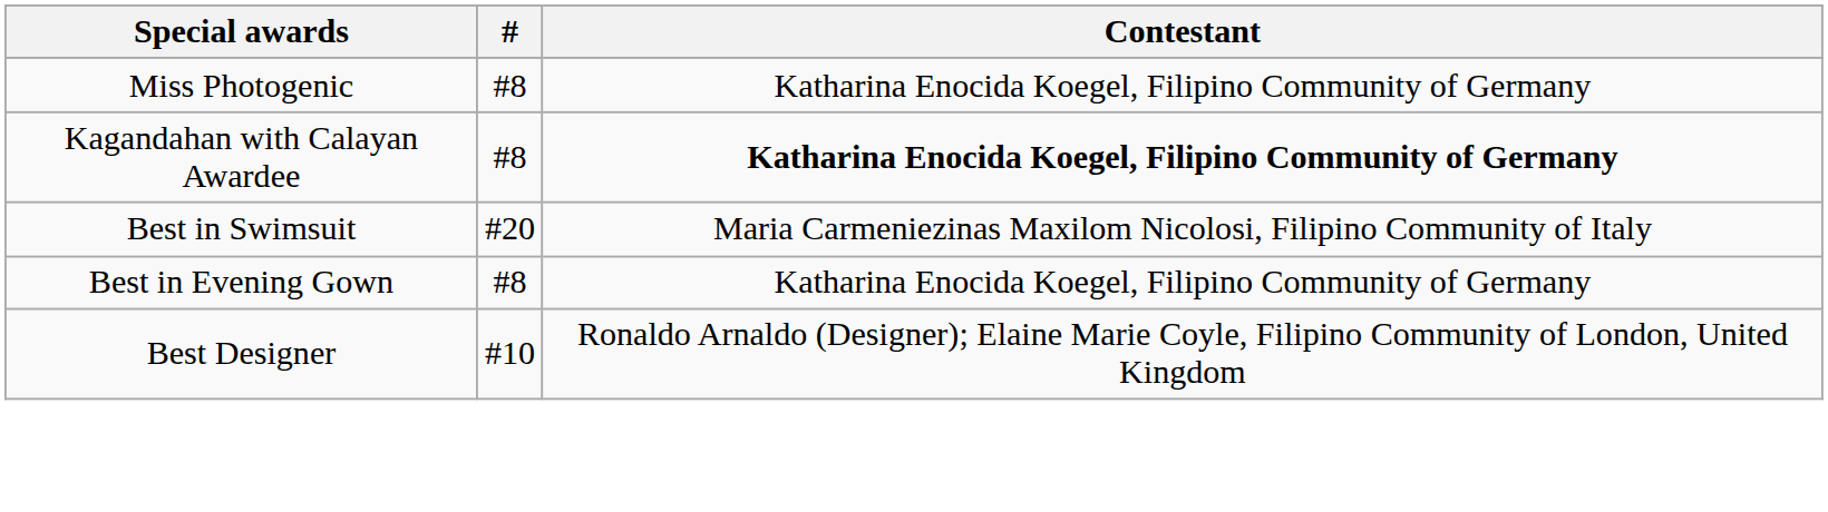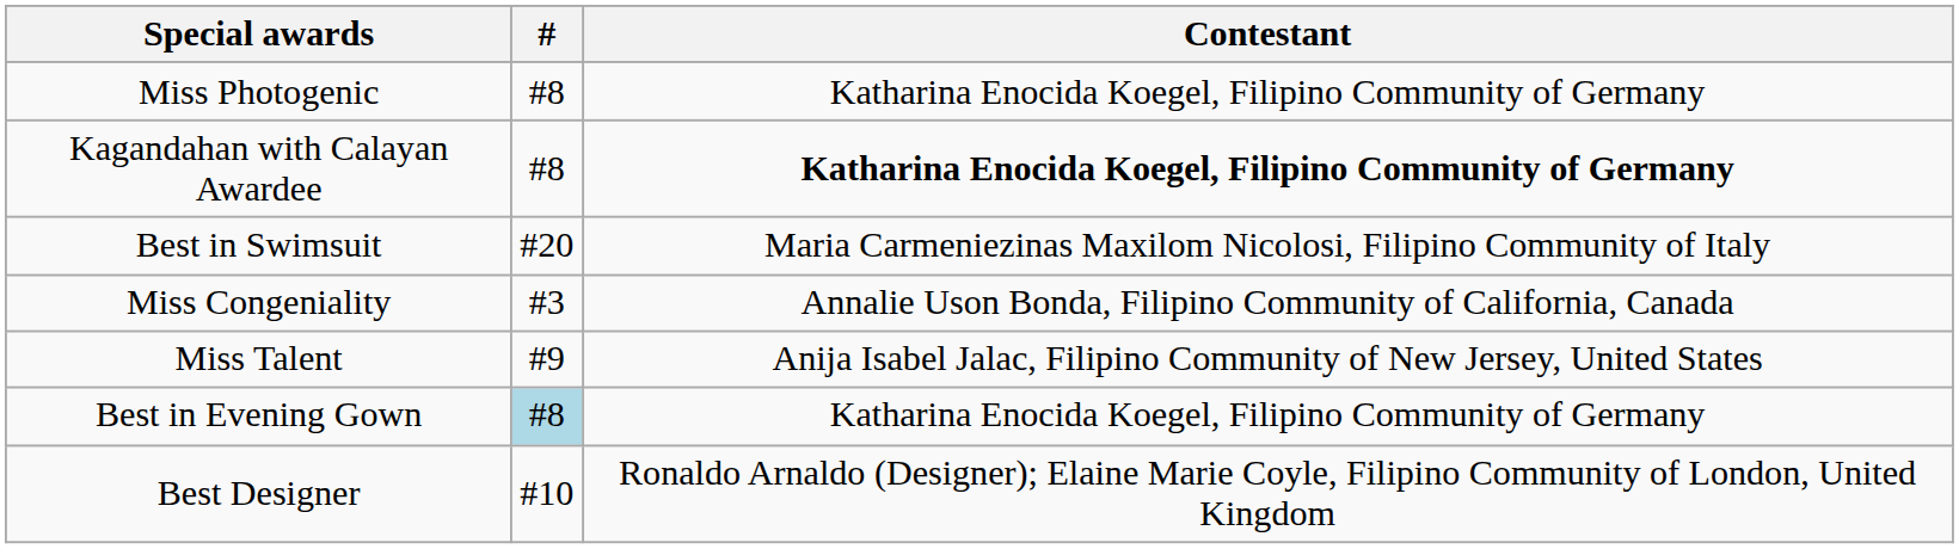 <table class="wikitable" style="text-align: center;">
 <tr>
 <th>Special awards</th>
 <th><strong>#</strong></th>
 <th>Contestant</th>
 </tr>
 <tr>
 <td>Miss Photogenic</td>
 <td>#8</td>
 <td>Katharina Enocida Koegel, Filipino Community of Germany</td>
 </tr>
 <tr>
 <td>Kagandahan with Calayan Awardee</td>
 <td>#8</td>
 <td><strong>Katharina Enocida Koegel, Filipino Community of Germany</strong></td>
 </tr>
 <tr>
 <td>Best in Swimsuit</td>
 <td>#20</td>
 <td>Maria Carmeniezinas Maxilom Nicolosi, Filipino Community of Italy</td>
 </tr>
 <tr>
+<td>Miss Congeniality</td>
+<td>#3</td>
+<td>Annalie Uson Bonda, Filipino Community of California, Canada</td>
+</tr>
+<tr>
+<td>Miss Talent</td>
+<td>#9</td>
+<td>Anija Isabel Jalac, Filipino Community of New Jersey, United States</td>
+</tr>
+<tr>
 <td>Best in Evening Gown</td>
-<td>#8</td>
+<td style="background: lightblue;">#8</td>
 <td>Katharina Enocida Koegel, Filipino Community of Germany</td>
 </tr>
 <tr>
 <td>Best Designer</td>
 <td>#10</td>
 <td>Ronaldo Arnaldo (Designer); Elaine Marie Coyle, Filipino Community of London, United Kingdom</td>
 </tr>
 </table>
